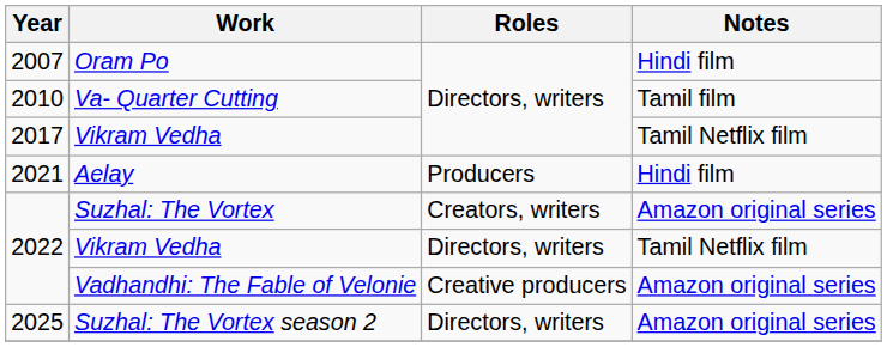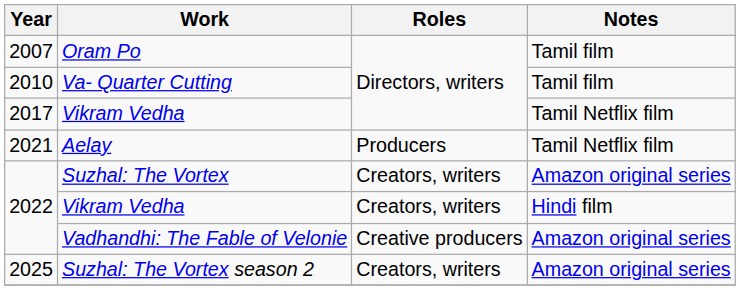 <table class="wikitable">
 <tr>
 <th>Year</th>
 <th>Work</th>
 <th>Roles</th>
 <th>Notes</th>
 </tr>
 <tr>
 <td>2007</td>
 <td><em><a href='#'>Oram Po</a></em></td>
 <td rowspan="3">Directors, writers</td>
-<td><a href='#'>Hindi</a> film</td>
+<td>Tamil film</td>
 </tr>
 <tr>
 <td>2010</td>
 <td><em><a href='#'>Va- Quarter Cutting</a></em></td>
 <td>Tamil film</td>
 </tr>
 <tr>
 <td>2017</td>
 <td><em><a href='#'>Vikram Vedha</a></em></td>
 <td>Tamil Netflix film</td>
 </tr>
 <tr>
 <td>2021</td>
 <td><em><a href='#'>Aelay</a></em></td>
 <td>Producers</td>
-<td><a href='#'>Hindi</a> film</td>
+<td>Tamil Netflix film</td>
 </tr>
 <tr>
 <td rowspan="3">2022</td>
 <td><em><a href='#'>Suzhal: The Vortex</a></em></td>
 <td>Creators, writers</td>
 <td><a href='#'>Amazon original series</a></td>
 </tr>
 <tr>
 <td><em><a href='#'>Vikram Vedha</a></em></td>
-<td>Directors, writers</td>
-<td>Tamil Netflix film</td>
+<td>Creators, writers</td>
+<td><a href='#'>Hindi</a> film</td>
 </tr>
 <tr>
 <td><em><a href='#'>Vadhandhi: The Fable of Velonie</a></em></td>
 <td>Creative producers</td>
 <td><a href='#'>Amazon original series</a></td>
 </tr>
 <tr>
 <td>2025</td>
 <td><em><a href='#'>Suzhal: The Vortex</a></em> <em>season 2</em></td>
-<td>Directors, writers</td>
+<td>Creators, writers</td>
 <td><a href='#'>Amazon original series</a></td>
 </tr>
 <tr>
 </tr>
 </table>
